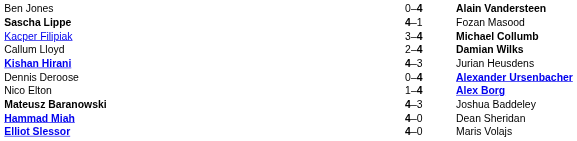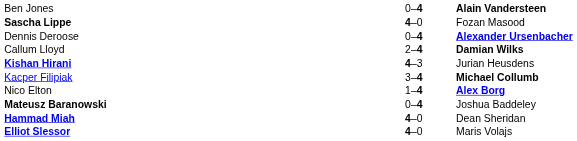 <table width="100%" cellspacing="1">
 <tr>
 <th width=45%></th>
 <th width=10%></th>
 <th width=45%></th>
 </tr>
 <tr>
 <td> Ben Jones</td>
 <td align="center">0–<strong>4</strong></td>
 <td> <strong>Alain Vandersteen</strong></td>
 </tr>
 <tr>
 <td> <strong>Sascha Lippe</strong></td>
-<td align="center"><strong>4</strong>–1</td>
+<td align="center"><strong>4</strong>–0</td>
 <td> Fozan Masood</td>
 </tr>
 <tr>
-<td> <a href='#'>Kacper Filipiak</a></td>
-<td align="center">3–<strong>4</strong></td>
-<td> <strong>Michael Collumb</strong></td>
+<td> Dennis Deroose</td>
+<td align="center">0–<strong>4</strong></td>
+<td> <strong><a href='#'>Alexander Ursenbacher</a></strong></td>
 </tr>
 <tr>
 <td> Callum Lloyd</td>
 <td align="center">2–<strong>4</strong></td>
 <td> <strong>Damian Wilks</strong></td>
 </tr>
 <tr>
 <td> <strong><a href='#'>Kishan Hirani</a></strong></td>
 <td align="center"><strong>4</strong>–3</td>
 <td> Jurian Heusdens</td>
 </tr>
 <tr>
-<td> Dennis Deroose</td>
-<td align="center">0–<strong>4</strong></td>
-<td> <strong><a href='#'>Alexander Ursenbacher</a></strong></td>
+<td> <a href='#'>Kacper Filipiak</a></td>
+<td align="center">3–<strong>4</strong></td>
+<td> <strong>Michael Collumb</strong></td>
 </tr>
 <tr>
 <td> Nico Elton</td>
 <td align="center">1–<strong>4</strong></td>
 <td> <strong><a href='#'>Alex Borg</a></strong></td>
 </tr>
 <tr>
 <td> <strong>Mateusz Baranowski</strong></td>
-<td align="center"><strong>4</strong>–3</td>
+<td align="center">0–<strong>4</strong></td>
 <td> Joshua Baddeley</td>
 </tr>
 <tr>
 <td> <strong><a href='#'>Hammad Miah</a></strong></td>
 <td align="center"><strong>4</strong>–0</td>
 <td> Dean Sheridan</td>
 </tr>
 <tr>
 <td> <strong><a href='#'>Elliot Slessor</a></strong></td>
 <td align="center"><strong>4</strong>–0</td>
 <td> Maris Volajs</td>
 </tr>
 </table>
